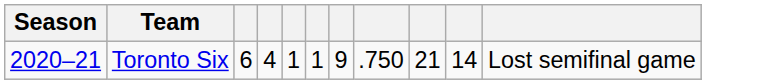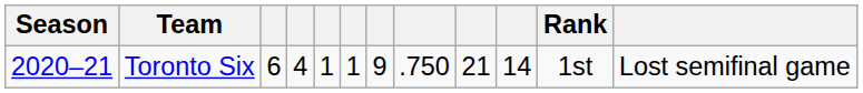 <table class="wikitable" style="text-align:center">
 <tr>
 <th class="unsortable">Season</th>
 <th class="unsortable">Team</th>
 <th></th>
 <th></th>
 <th></th>
 <th></th>
 <th></th>
 <th></th>
 <th></th>
 <th></th>
+<th>Rank</th>
 <th></th>
 </tr>
 <tr>
 <td><a href='#'>2020–21</a></td>
 <td align=left><a href='#'>Toronto Six</a></td>
 <td>6</td>
 <td>4</td>
 <td>1</td>
 <td>1</td>
 <td>9</td>
 <td>.750</td>
 <td>21</td>
 <td>14</td>
+<td>1st</td>
 <td align=left>Lost semifinal game</td>
 </tr>
 </table>
